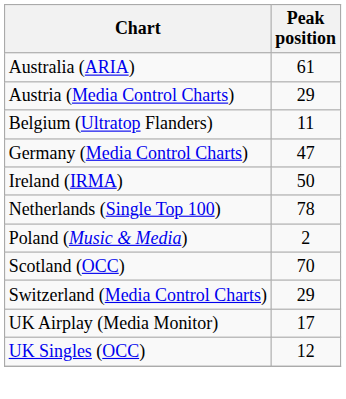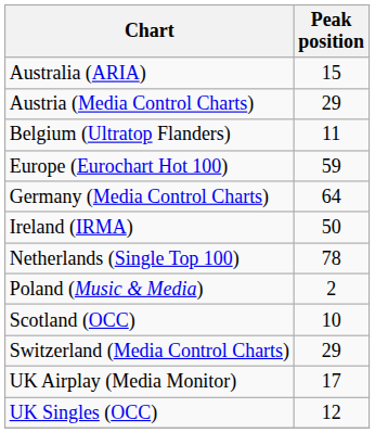 <table class="wikitable sortable">
 <tr>
 <th align="left">Chart</th>
 <th align="center">Peak<br>position</th>
 </tr>
 <tr>
 <td align="left">Australia (<a href='#'>ARIA</a>)</td>
-<td align="center">61</td>
+<td align="center">15</td>
 </tr>
 <tr>
 <td align="left">Austria (<a href='#'>Media Control Charts</a>)</td>
 <td align="center">29</td>
 </tr>
 <tr>
 <td align="left">Belgium (<a href='#'>Ultratop</a> Flanders)</td>
 <td align="center">11</td>
 </tr>
 <tr>
+<td align="left">Europe (<a href='#'>Eurochart Hot 100</a>)</td>
+<td align="center">59</td>
+</tr>
+<tr>
 <td align="left">Germany (<a href='#'>Media Control Charts</a>)</td>
-<td align="center">47</td>
+<td align="center">64</td>
 </tr>
 <tr>
 <td align="left">Ireland (<a href='#'>IRMA</a>)</td>
 <td align="center">50</td>
 </tr>
 <tr>
 <td align="left">Netherlands (<a href='#'>Single Top 100</a>)</td>
 <td align="center">78</td>
 </tr>
 <tr>
 <td align="left">Poland (<em><a href='#'>Music & Media</a></em>)</td>
 <td align="center">2</td>
 </tr>
 <tr>
 <td align="left">Scotland (<a href='#'>OCC</a>)</td>
-<td align="center">70</td>
+<td align="center">10</td>
 </tr>
 <tr>
 <td align="left">Switzerland (<a href='#'>Media Control Charts</a>)</td>
 <td align="center">29</td>
 </tr>
 <tr>
 <td align="left">UK Airplay (Media Monitor)</td>
 <td align="center">17</td>
 </tr>
 <tr>
 <td align="left"><a href='#'>UK Singles</a> (<a href='#'>OCC</a>)</td>
 <td align="center">12</td>
 </tr>
 <tr>
 </tr>
 </table>
